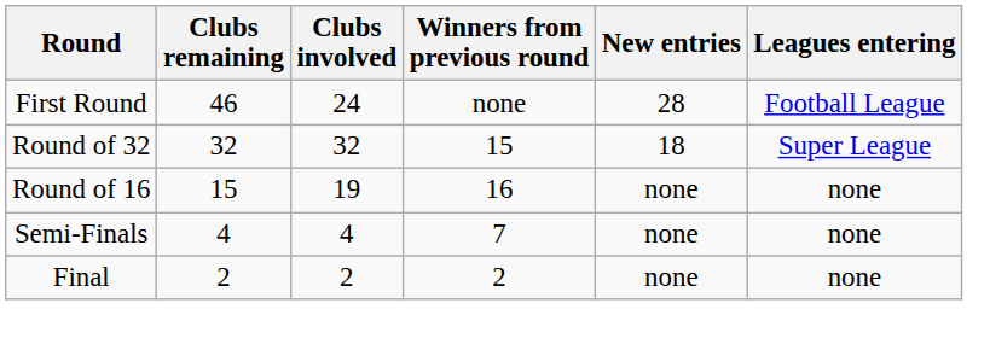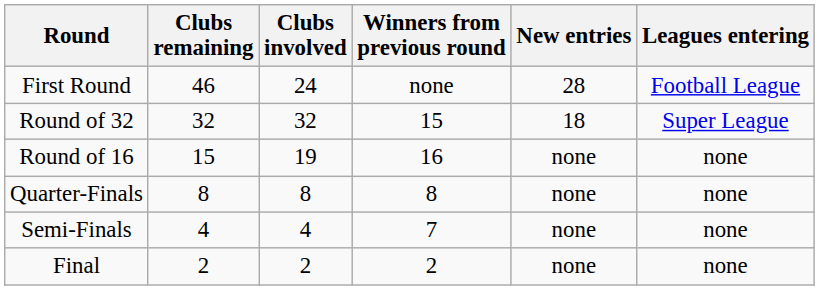 <table class="wikitable" style="text-align:center">
 <tr>
 <th>Round</th>
 <th>Clubs<br>remaining</th>
 <th>Clubs<br>involved</th>
 <th>Winners from <br>previous round</th>
 <th>New entries</th>
 <th>Leagues entering</th>
 </tr>
 <tr>
 <td>First Round</td>
 <td>46</td>
 <td>24</td>
 <td>none</td>
 <td>28</td>
 <td><a href='#'>Football League</a></td>
 </tr>
 <tr>
 <td>Round of 32</td>
 <td>32</td>
 <td>32</td>
 <td>15</td>
 <td>18</td>
 <td><a href='#'>Super League</a></td>
 </tr>
 <tr>
 <td>Round of 16</td>
 <td>15</td>
 <td>19</td>
 <td>16</td>
 <td>none</td>
 <td>none</td>
 </tr>
 <tr>
+<td>Quarter-Finals</td>
+<td>8</td>
+<td>8</td>
+<td>8</td>
+<td>none</td>
+<td>none</td>
+</tr>
+<tr>
 <td>Semi-Finals</td>
 <td>4</td>
 <td>4</td>
 <td>7</td>
 <td>none</td>
 <td>none</td>
 </tr>
 <tr>
 <td>Final</td>
 <td>2</td>
 <td>2</td>
 <td>2</td>
 <td>none</td>
 <td>none</td>
 </tr>
 </table>
